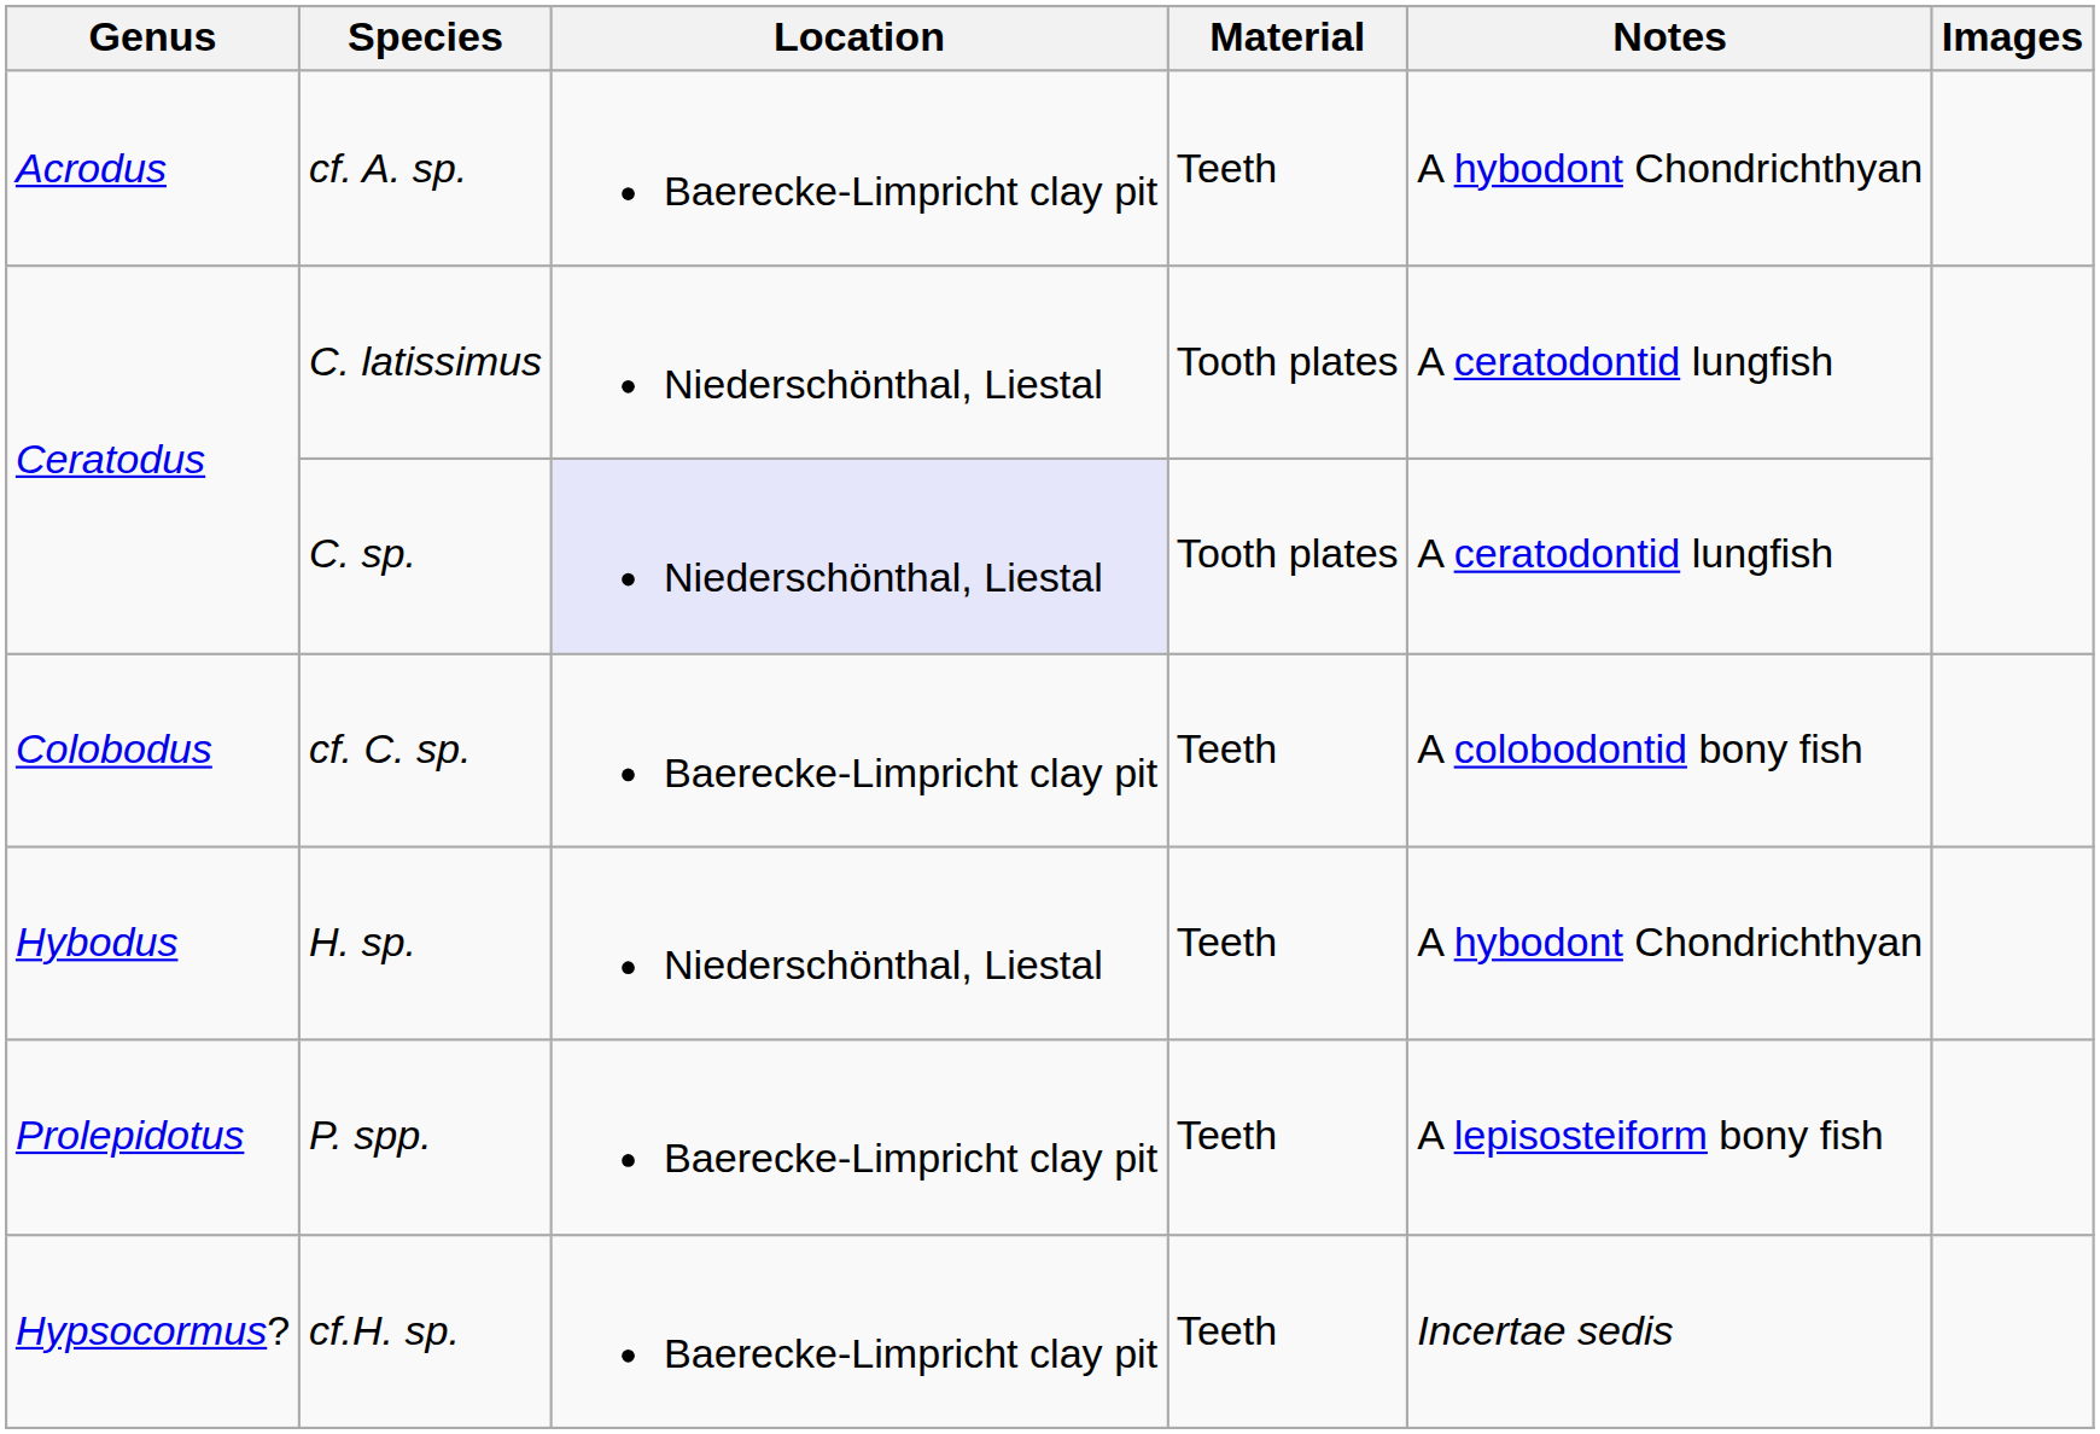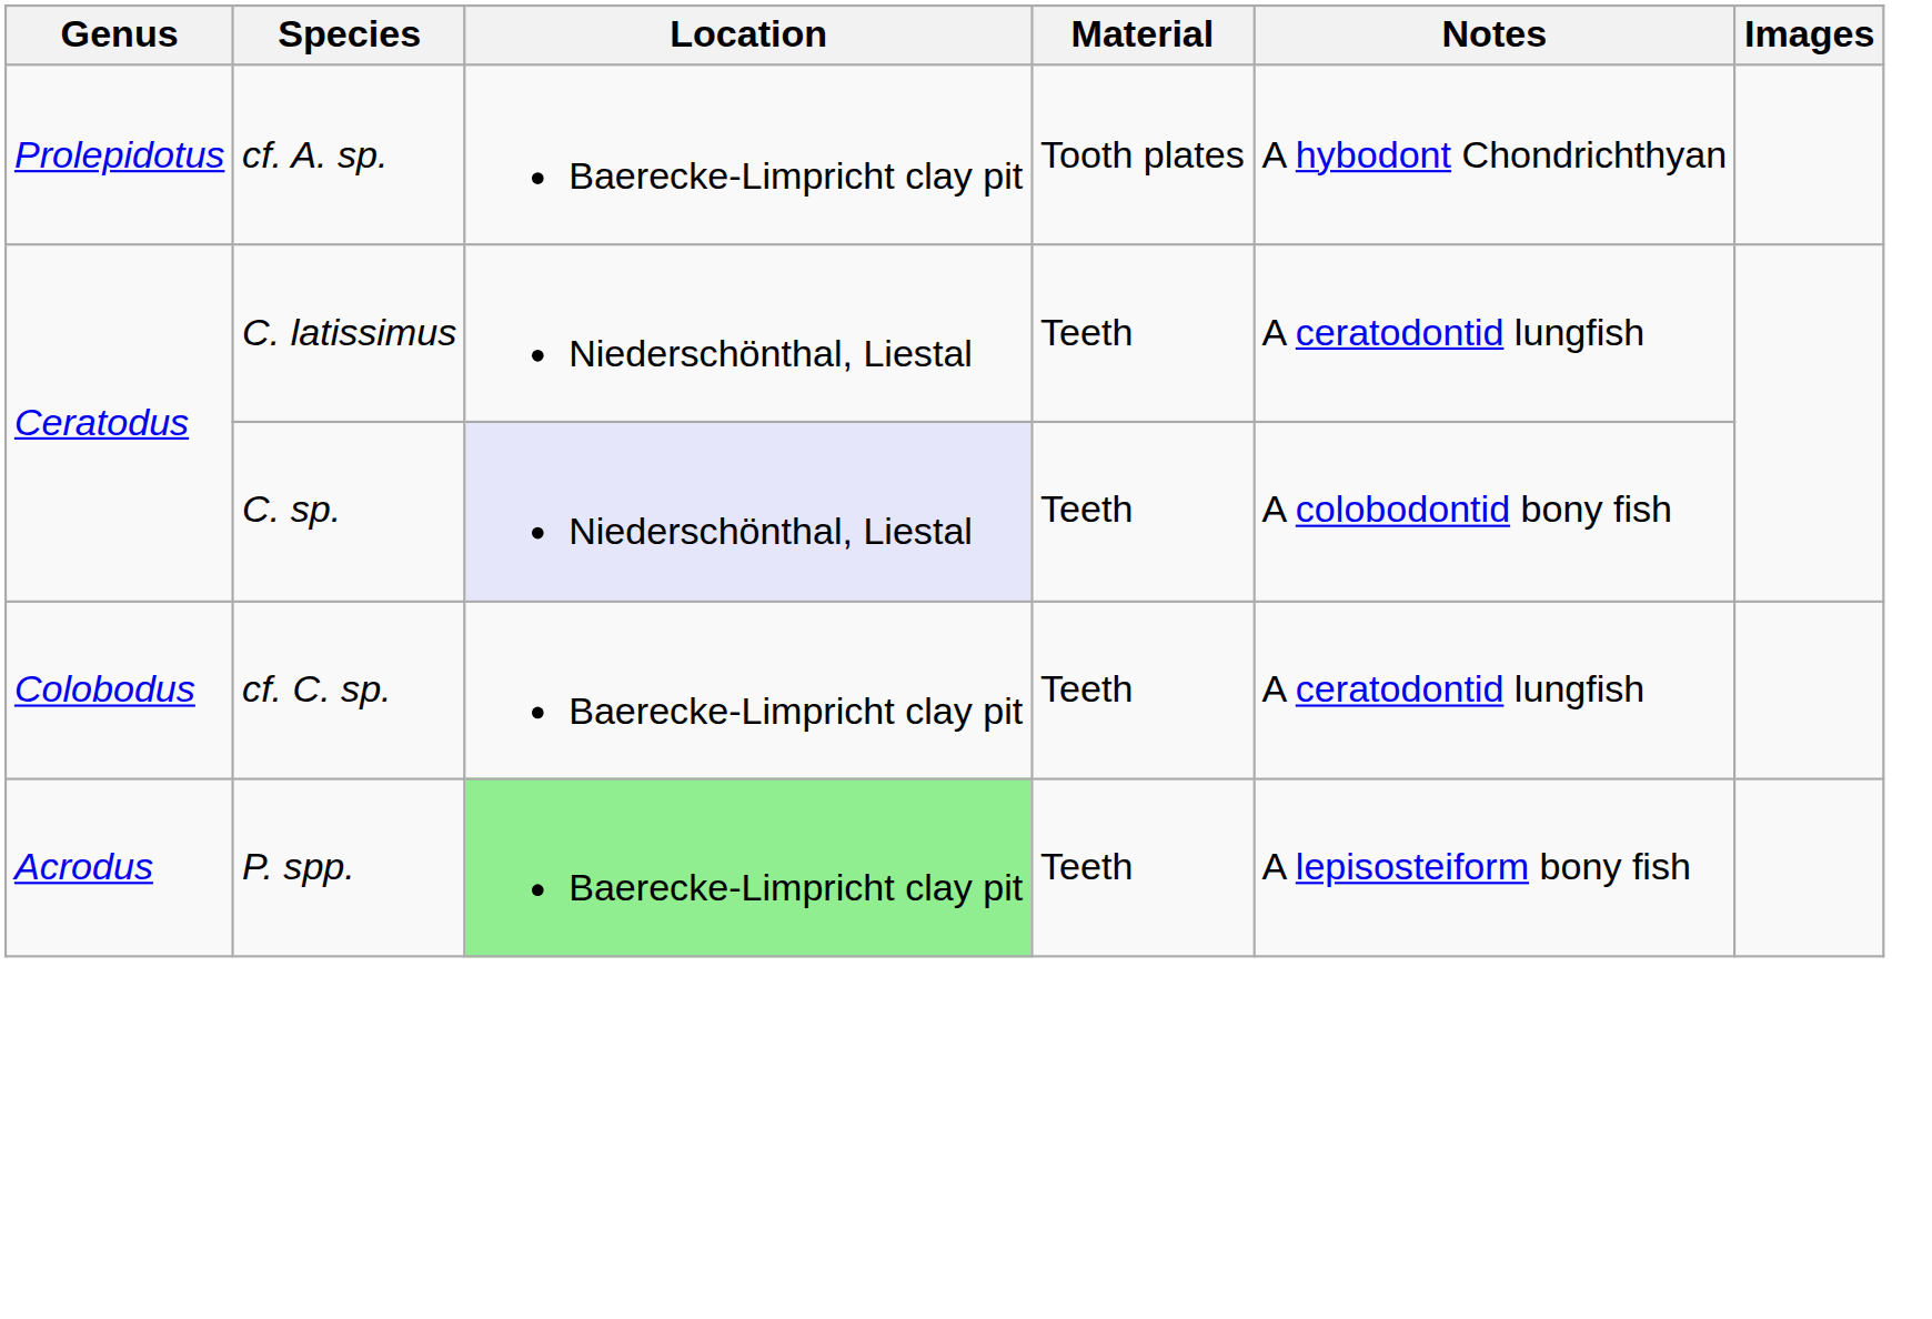 <table class="wikitable" align="center">
 <tr>
 <th>Genus</th>
 <th>Species</th>
 <th>Location</th>
 <th>Material</th>
 <th>Notes</th>
 <th>Images</th>
 </tr>
 <tr>
-<td><em><a href='#'>Acrodus</a></em></td>
+<td><em><a href='#'>Prolepidotus</a></em></td>
 <td><em>cf. A. sp.</em></td>
 <td><br><ul><li>Baerecke-Limpricht clay pit</li></ul></td>
-<td>Teeth</td>
+<td>Tooth plates</td>
 <td>A <a href='#'>hybodont</a> Chondrichthyan</td>
 <td></td>
 </tr>
 <tr>
 <td rowspan="2"><em><a href='#'>Ceratodus</a></em></td>
 <td><em>C. latissimus</em></td>
 <td><br><ul><li>Niederschönthal, Liestal</li></ul></td>
-<td>Tooth plates</td>
+<td>Teeth</td>
 <td>A <a href='#'>ceratodontid</a> lungfish</td>
 <td rowspan="2"></td>
 </tr>
 <tr>
 <td><em>C. sp.</em></td>
 <td style="background: lavender;"><br><ul><li>Niederschönthal, Liestal</li></ul></td>
-<td>Tooth plates</td>
-<td>A <a href='#'>ceratodontid</a> lungfish</td>
+<td>Teeth</td>
+<td>A <a href='#'>colobodontid</a> bony fish</td>
 </tr>
 <tr>
 <td><em><a href='#'>Colobodus</a></em></td>
 <td><em>cf. C. sp.</em></td>
 <td><br><ul><li>Baerecke-Limpricht clay pit</li></ul></td>
 <td>Teeth</td>
-<td>A <a href='#'>colobodontid</a> bony fish</td>
+<td>A <a href='#'>ceratodontid</a> lungfish</td>
 <td></td>
 </tr>
 <tr>
-<td><em><a href='#'>Hybodus</a></em></td>
-<td><em>H. sp.</em></td>
-<td><br><ul><li>Niederschönthal, Liestal</li></ul></td>
-<td>Teeth</td>
-<td>A <a href='#'>hybodont</a> Chondrichthyan</td>
-<td></td>
-</tr>
-<tr>
-<td><em><a href='#'>Prolepidotus</a></em></td>
+<td><em><a href='#'>Acrodus</a></em></td>
 <td><em>P. spp.</em></td>
-<td><br><ul><li>Baerecke-Limpricht clay pit</li></ul></td>
+<td style="background: lightgreen;"><br><ul><li>Baerecke-Limpricht clay pit</li></ul></td>
 <td>Teeth</td>
 <td>A <a href='#'>lepisosteiform</a> bony fish</td>
 <td></td>
 </tr>
-<tr>
-<td><em><a href='#'>Hypsocormus</a></em>?</td>
-<td><em>cf.H. sp.</em></td>
-<td><br><ul><li>Baerecke-Limpricht clay pit</li></ul></td>
-<td>Teeth</td>
-<td><em>Incertae sedis</em></td>
-<td></td>
-</tr>
 </table>
